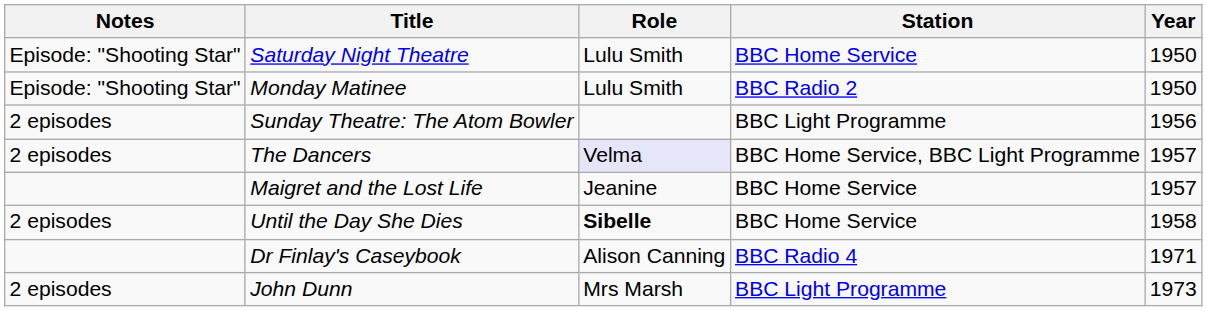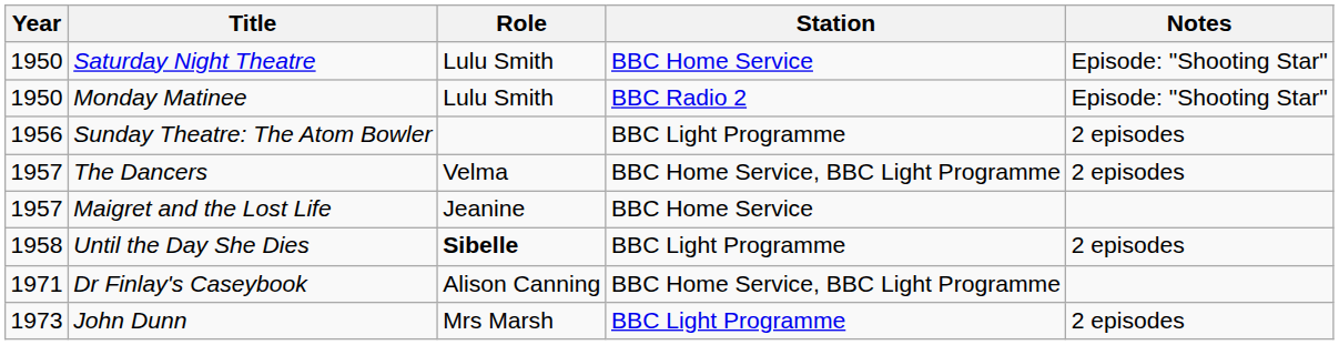 <table class="wikitable sortable">
 <tr>
-<th>Notes</th>
+<th>Year</th>
 <th>Title</th>
 <th>Role</th>
 <th>Station</th>
-<th>Year</th>
+<th>Notes</th>
 </tr>
 <tr>
-<td>Episode: "Shooting Star"</td>
+<td>1950</td>
 <td><em><a href='#'>Saturday Night Theatre</a></em></td>
 <td>Lulu Smith</td>
 <td><a href='#'>BBC Home Service</a></td>
-<td>1950</td>
+<td>Episode: "Shooting Star"</td>
 </tr>
 <tr>
-<td>Episode: "Shooting Star"</td>
+<td>1950</td>
 <td><em>Monday Matinee</em></td>
 <td>Lulu Smith</td>
 <td><a href='#'>BBC Radio 2</a></td>
-<td>1950</td>
+<td>Episode: "Shooting Star"</td>
 </tr>
 <tr>
-<td>2 episodes</td>
+<td>1956</td>
 <td><em>Sunday Theatre: The Atom Bowler</em></td>
 <td></td>
 <td>BBC Light Programme</td>
-<td>1956</td>
+<td>2 episodes</td>
 </tr>
 <tr>
+<td>1957</td>
+<td><em>The Dancers</em></td>
+<td>Velma</td>
+<td>BBC Home Service, BBC Light Programme</td>
 <td>2 episodes</td>
-<td><em>The Dancers</em></td>
-<td style="background: lavender;">Velma</td>
-<td>BBC Home Service, BBC Light Programme</td>
-<td>1957</td>
 </tr>
 <tr>
-<td></td>
+<td>1957</td>
 <td><em>Maigret and the Lost Life</em></td>
 <td>Jeanine</td>
 <td>BBC Home Service</td>
-<td>1957</td>
+<td></td>
 </tr>
 <tr>
-<td>2 episodes</td>
+<td>1958</td>
 <td><em>Until the Day She Dies</em></td>
 <td><strong>Sibelle</strong></td>
-<td>BBC Home Service</td>
-<td>1958</td>
+<td>BBC Light Programme</td>
+<td>2 episodes</td>
 </tr>
 <tr>
-<td></td>
+<td>1971</td>
 <td><em>Dr Finlay's Caseybook</em></td>
 <td>Alison Canning</td>
-<td><a href='#'>BBC Radio 4</a></td>
-<td>1971</td>
+<td>BBC Home Service, BBC Light Programme</td>
+<td></td>
 </tr>
 <tr>
-<td>2 episodes</td>
+<td>1973</td>
 <td><em>John Dunn</em></td>
 <td>Mrs Marsh</td>
 <td><a href='#'>BBC Light Programme</a></td>
-<td>1973</td>
+<td>2 episodes</td>
 </tr>
 </table>
